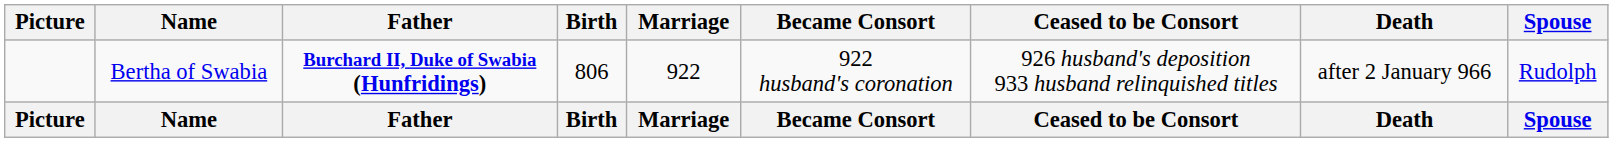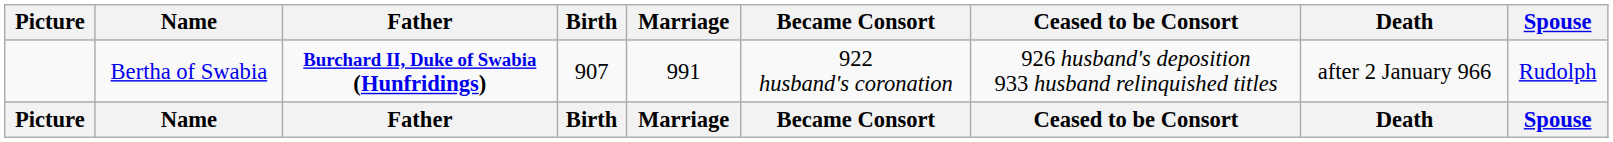 <table width=90% class="wikitable">
 <tr>
 <th>Picture</th>
 <th>Name</th>
 <th>Father</th>
 <th>Birth</th>
 <th>Marriage</th>
 <th>Became Consort</th>
 <th>Ceased to be Consort</th>
 <th>Death</th>
 <th><a href='#'>Spouse</a></th>
 </tr>
 <tr>
 <td align=center></td>
 <td align=center><a href='#'>Bertha of Swabia</a></td>
 <td align="center"><strong><small><a href='#'>Burchard II, Duke of Swabia</a></small><br>(<a href='#'>Hunfridings</a>)</strong></td>
-<td align="center">806</td>
-<td align="center">922</td>
+<td align="center">907</td>
+<td align="center">991</td>
 <td align="center">922<br><em>husband's coronation</em></td>
 <td align="center">926 <em>husband's deposition</em><br>933 <em>husband relinquished titles</em></td>
 <td align="center">after 2 January 966</td>
 <td align="center"><a href='#'>Rudolph</a></td>
 </tr>
 <tr>
 <th>Picture</th>
 <th>Name</th>
 <th>Father</th>
 <th>Birth</th>
 <th>Marriage</th>
 <th>Became Consort</th>
 <th>Ceased to be Consort</th>
 <th>Death</th>
 <th><a href='#'>Spouse</a></th>
 </tr>
 </table>
